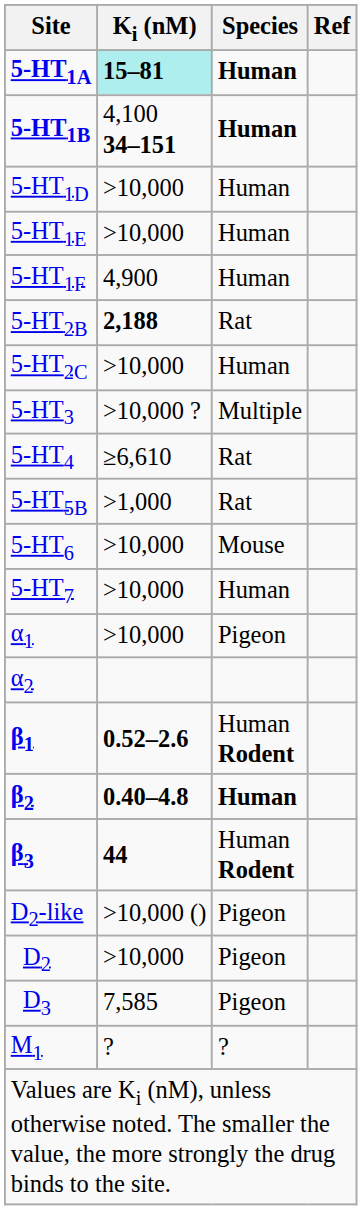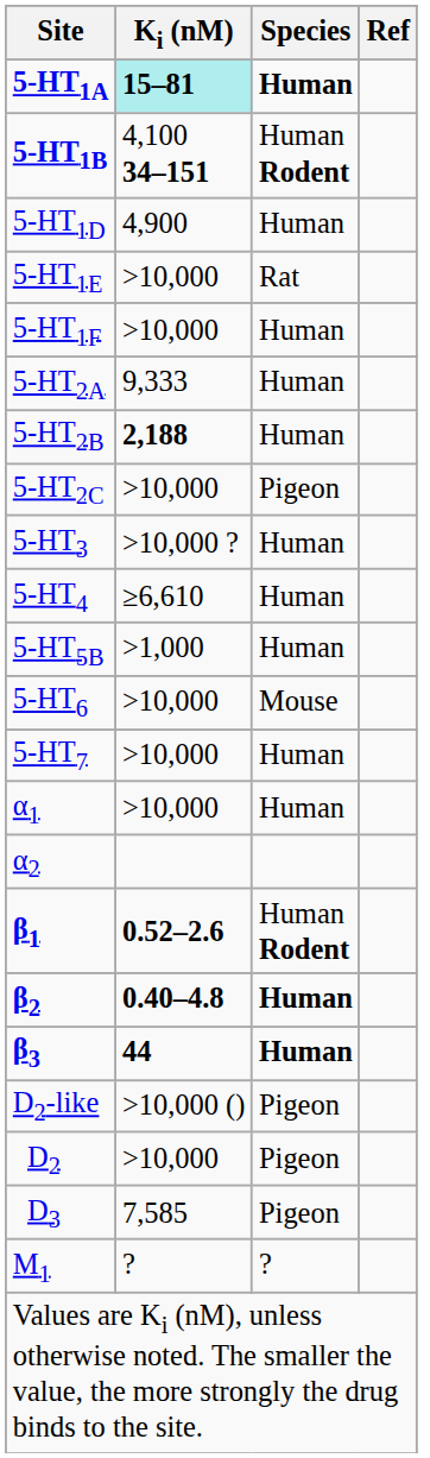 <table class="wikitable floatleft" style="font-size:small;">
 <tr>
 <th>Site</th>
 <th>K<sub>i</sub> (nM)</th>
 <th>Species</th>
 <th>Ref</th>
 </tr>
 <tr>
 <td><strong><a href='#'>5-HT<sub>1A</sub></a></strong></td>
 <td style="background: paleturquoise;"><strong>15–81</strong></td>
 <td><strong>Human</strong></td>
 <td></td>
 </tr>
 <tr>
 <td><strong><a href='#'>5-HT<sub>1B</sub></a></strong></td>
 <td>4,100<br><strong>34–151</strong></td>
-<td><strong>Human</strong></td>
+<td>Human<br><strong>Rodent</strong></td>
 <td><br></td>
 </tr>
 <tr>
 <td><a href='#'>5-HT<sub>1D</sub></a></td>
-<td>>10,000</td>
+<td>4,900</td>
 <td>Human</td>
 <td></td>
 </tr>
 <tr>
 <td><a href='#'>5-HT<sub>1E</sub></a></td>
 <td>>10,000</td>
+<td>Rat</td>
+<td></td>
+</tr>
+<tr>
+<td><a href='#'>5-HT<sub>1F</sub></a></td>
+<td>>10,000</td>
 <td>Human</td>
 <td></td>
 </tr>
 <tr>
-<td><a href='#'>5-HT<sub>1F</sub></a></td>
-<td>4,900</td>
+<td><a href='#'>5-HT<sub>2A</sub></a></td>
+<td>9,333</td>
 <td>Human</td>
 <td></td>
 </tr>
 <tr>
 <td><a href='#'>5-HT<sub>2B</sub></a></td>
 <td><strong>2,188</strong></td>
-<td>Rat</td>
+<td>Human</td>
 <td></td>
 </tr>
 <tr>
 <td><a href='#'>5-HT<sub>2C</sub></a></td>
 <td>>10,000</td>
-<td>Human</td>
+<td>Pigeon</td>
 <td></td>
 </tr>
 <tr>
 <td><a href='#'>5-HT<sub>3</sub></a></td>
 <td>>10,000 ?</td>
-<td>Multiple</td>
+<td>Human</td>
 <td></td>
 </tr>
 <tr>
 <td><a href='#'>5-HT<sub>4</sub></a></td>
 <td>≥6,610</td>
-<td>Rat</td>
+<td>Human</td>
 <td></td>
 </tr>
 <tr>
 <td><a href='#'>5-HT<sub>5B</sub></a></td>
 <td>>1,000</td>
-<td>Rat</td>
+<td>Human</td>
 <td></td>
 </tr>
 <tr>
 <td><a href='#'>5-HT<sub>6</sub></a></td>
 <td>>10,000</td>
 <td>Mouse</td>
 <td></td>
 </tr>
 <tr>
 <td><a href='#'>5-HT<sub>7</sub></a></td>
 <td>>10,000</td>
 <td>Human</td>
 <td></td>
 </tr>
 <tr>
 <td><a href='#'>α<sub>1</sub></a></td>
 <td>>10,000</td>
-<td>Pigeon</td>
+<td>Human</td>
 <td></td>
 </tr>
 <tr>
 <td><a href='#'>α<sub>2</sub></a></td>
 <td></td>
 <td></td>
 <td></td>
 </tr>
 <tr>
 <td><strong><a href='#'>β<sub>1</sub></a></strong></td>
 <td><strong>0.52–2.6</strong></td>
 <td>Human<br><strong>Rodent</strong></td>
 <td></td>
 </tr>
 <tr>
 <td><strong><a href='#'>β<sub>2</sub></a></strong></td>
 <td><strong>0.40–4.8</strong></td>
 <td><strong>Human</strong></td>
 <td></td>
 </tr>
 <tr>
 <td><strong><a href='#'>β<sub>3</sub></a></strong></td>
 <td><strong>44</strong></td>
-<td>Human<br><strong>Rodent</strong></td>
+<td><strong>Human</strong></td>
 <td></td>
 </tr>
 <tr>
 <td><a href='#'>D<sub>2</sub>-like</a></td>
 <td>>10,000 ()</td>
 <td>Pigeon</td>
 <td></td>
 </tr>
 <tr>
 <td>  <a href='#'>D<sub>2</sub></a></td>
 <td>>10,000</td>
 <td>Pigeon</td>
 <td></td>
 </tr>
 <tr>
 <td>  <a href='#'>D<sub>3</sub></a></td>
 <td>7,585</td>
 <td>Pigeon</td>
 <td></td>
 </tr>
 <tr>
 <td><a href='#'>M<sub>1</sub></a></td>
 <td>?</td>
 <td>?</td>
 <td></td>
 </tr>
 <tr class="sortbottom">
 <td colspan="4" style="width: 1px;">Values are K<sub>i</sub> (nM), unless otherwise noted. The smaller the value, the more strongly the drug binds to the site.</td>
 </tr>
 </table>
